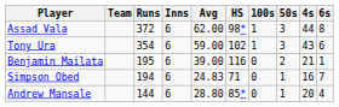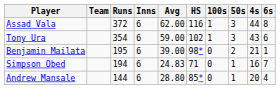 <table class="wikitable">
 <tr>
 <th>Player</th>
 <th>Team</th>
 <th>Runs</th>
 <th>Inns</th>
 <th>Avg</th>
 <th>HS</th>
 <th>100s</th>
 <th>50s</th>
 <th>4s</th>
 <th>6s</th>
 </tr>
 <tr>
 <td><a href='#'>Assad Vala</a></td>
 <td></td>
 <td>372</td>
 <td>6</td>
 <td>62.00</td>
-<td>98<a href='#'>*</a></td>
+<td>116</td>
 <td>1</td>
 <td>3</td>
 <td>44</td>
 <td>8</td>
 </tr>
 <tr>
 <td><a href='#'>Tony Ura</a></td>
 <td></td>
 <td>354</td>
 <td>6</td>
 <td>59.00</td>
 <td>102</td>
 <td>1</td>
 <td>3</td>
 <td>43</td>
 <td>6</td>
 </tr>
 <tr>
 <td><a href='#'>Benjamin Mailata</a></td>
 <td></td>
 <td>195</td>
 <td>6</td>
 <td>39.00</td>
-<td>116</td>
+<td>98<a href='#'>*</a></td>
 <td>0</td>
 <td>2</td>
 <td>21</td>
 <td>1</td>
 </tr>
 <tr>
 <td><a href='#'>Simpson Obed</a></td>
 <td></td>
 <td>194</td>
 <td>6</td>
 <td>24.83</td>
 <td>71</td>
 <td>0</td>
 <td>1</td>
 <td>16</td>
 <td>7</td>
 </tr>
 <tr>
 <td><a href='#'>Andrew Mansale</a></td>
 <td></td>
 <td>144</td>
 <td>6</td>
 <td>28.80</td>
 <td>85<a href='#'>*</a></td>
 <td>0</td>
 <td>1</td>
 <td>20</td>
 <td>4</td>
 </tr>
 </table>
